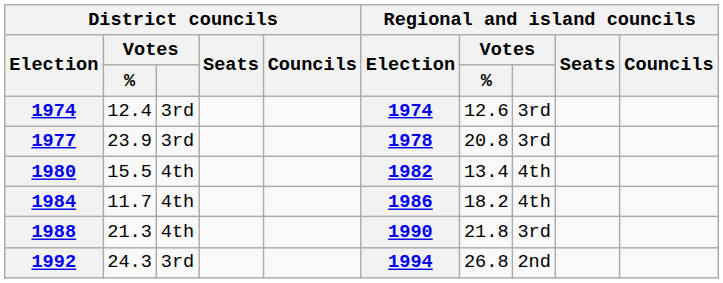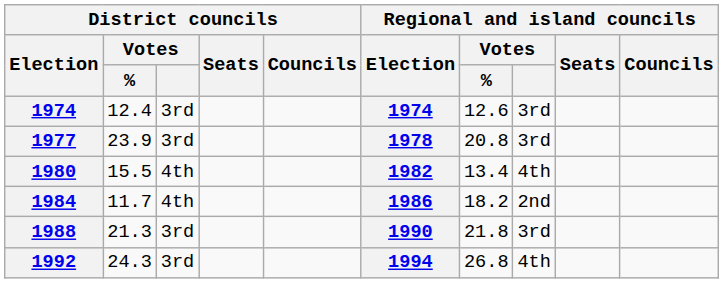 <table class="wikitable" style="text-align:right">
 <tr>
 <th colspan="5">District councils</th>
 <th colspan="5">Regional and island councils</th>
 </tr>
 <tr>
 <th rowspan="2">Election</th>
 <th colspan="2">Votes</th>
 <th rowspan="2">Seats</th>
 <th rowspan="2">Councils</th>
 <th rowspan="2">Election</th>
 <th colspan="2">Votes</th>
 <th rowspan="2">Seats</th>
 <th rowspan="2">Councils</th>
 </tr>
 <tr>
 <th>%</th>
 <th></th>
 <th>%</th>
 <th></th>
 </tr>
 <tr>
 <th><a href='#'>1974</a></th>
 <td>12.4</td>
 <td> 3rd</td>
 <td></td>
 <td></td>
 <th><a href='#'>1974</a></th>
 <td>12.6</td>
 <td> 3rd</td>
 <td></td>
 <td></td>
 </tr>
 <tr>
 <th><a href='#'>1977</a></th>
 <td>23.9</td>
 <td> 3rd</td>
 <td></td>
 <td></td>
 <th><a href='#'>1978</a></th>
 <td>20.8</td>
 <td> 3rd</td>
 <td></td>
 <td></td>
 </tr>
 <tr>
 <th><a href='#'>1980</a></th>
 <td>15.5</td>
 <td> 4th</td>
 <td></td>
 <td></td>
 <th><a href='#'>1982</a></th>
 <td>13.4</td>
 <td> 4th</td>
 <td></td>
 <td></td>
 </tr>
 <tr>
 <th><a href='#'>1984</a></th>
 <td>11.7</td>
 <td> 4th</td>
 <td></td>
 <td></td>
 <th><a href='#'>1986</a></th>
 <td>18.2</td>
-<td> 4th</td>
+<td> 2nd</td>
 <td></td>
 <td></td>
 </tr>
 <tr>
 <th><a href='#'>1988</a></th>
 <td>21.3</td>
-<td> 4th</td>
+<td> 3rd</td>
 <td></td>
 <td></td>
 <th><a href='#'>1990</a></th>
 <td>21.8</td>
 <td> 3rd</td>
 <td></td>
 <td></td>
 </tr>
 <tr>
 <th><a href='#'>1992</a></th>
 <td>24.3</td>
 <td> 3rd</td>
 <td></td>
 <td></td>
 <th><a href='#'>1994</a></th>
 <td>26.8</td>
-<td> 2nd</td>
+<td> 4th</td>
 <td></td>
 <td></td>
 </tr>
 </table>
